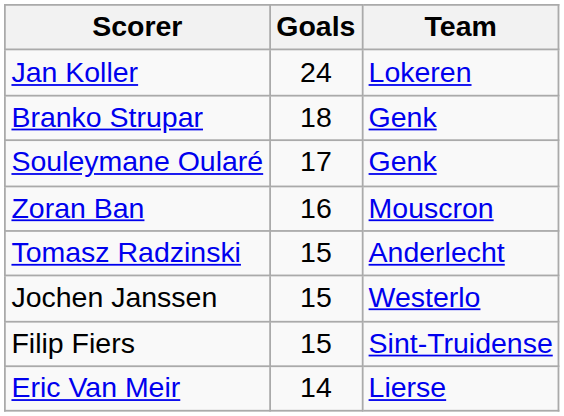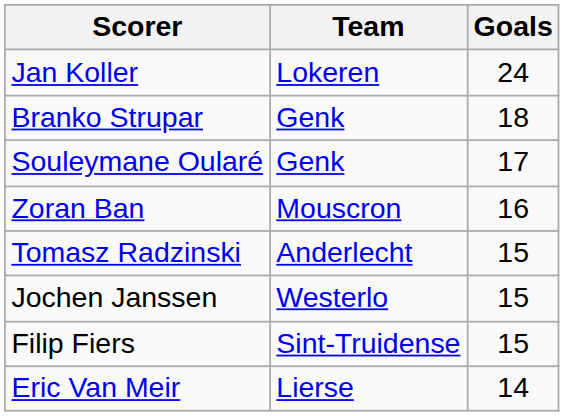 <table class="wikitable">
 <tr>
 <th>Scorer</th>
+<th>Team</th>
 <th>Goals</th>
-<th>Team</th>
 </tr>
 <tr>
 <td> <a href='#'>Jan Koller</a></td>
+<td><a href='#'>Lokeren</a></td>
 <td style="text-align:center;">24</td>
-<td><a href='#'>Lokeren</a></td>
 </tr>
 <tr>
 <td> <a href='#'>Branko Strupar</a></td>
+<td><a href='#'>Genk</a></td>
 <td style="text-align:center;">18</td>
-<td><a href='#'>Genk</a></td>
 </tr>
 <tr>
 <td> <a href='#'>Souleymane Oularé</a></td>
+<td><a href='#'>Genk</a></td>
 <td style="text-align:center;">17</td>
-<td><a href='#'>Genk</a></td>
 </tr>
 <tr>
 <td> <a href='#'>Zoran Ban</a></td>
+<td><a href='#'>Mouscron</a></td>
 <td style="text-align:center;">16</td>
-<td><a href='#'>Mouscron</a></td>
 </tr>
 <tr>
 <td> <a href='#'>Tomasz Radzinski</a></td>
+<td><a href='#'>Anderlecht</a></td>
 <td style="text-align:center;">15</td>
-<td><a href='#'>Anderlecht</a></td>
 </tr>
 <tr>
 <td> Jochen Janssen</td>
+<td><a href='#'>Westerlo</a></td>
 <td style="text-align:center;">15</td>
-<td><a href='#'>Westerlo</a></td>
 </tr>
 <tr>
 <td> Filip Fiers</td>
+<td><a href='#'>Sint-Truidense</a></td>
 <td style="text-align:center;">15</td>
-<td><a href='#'>Sint-Truidense</a></td>
 </tr>
 <tr>
 <td> <a href='#'>Eric Van Meir</a></td>
+<td><a href='#'>Lierse</a></td>
 <td style="text-align:center;">14</td>
-<td><a href='#'>Lierse</a></td>
 </tr>
 </table>
